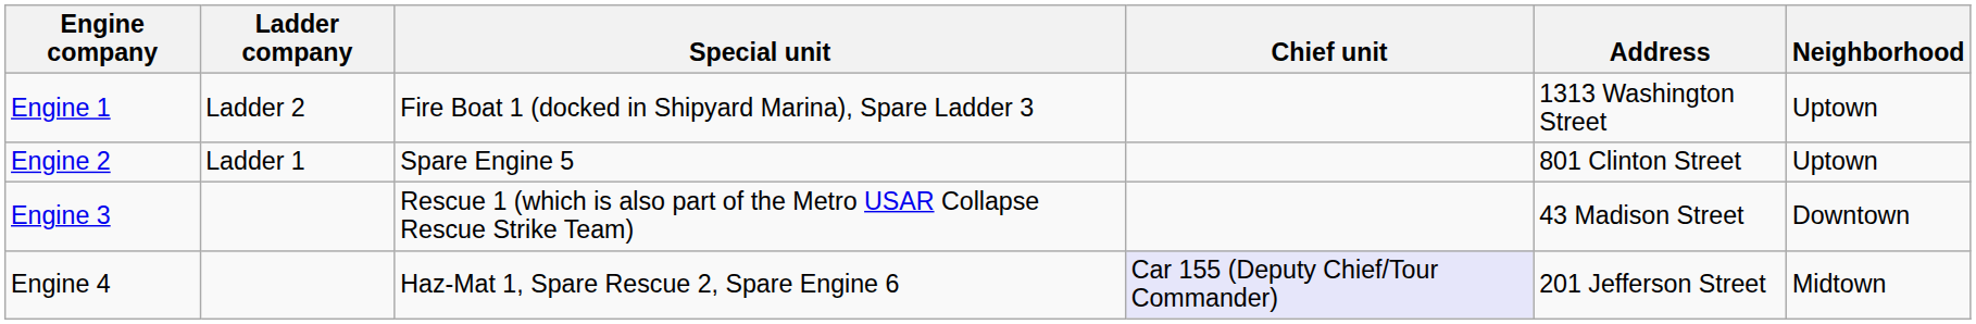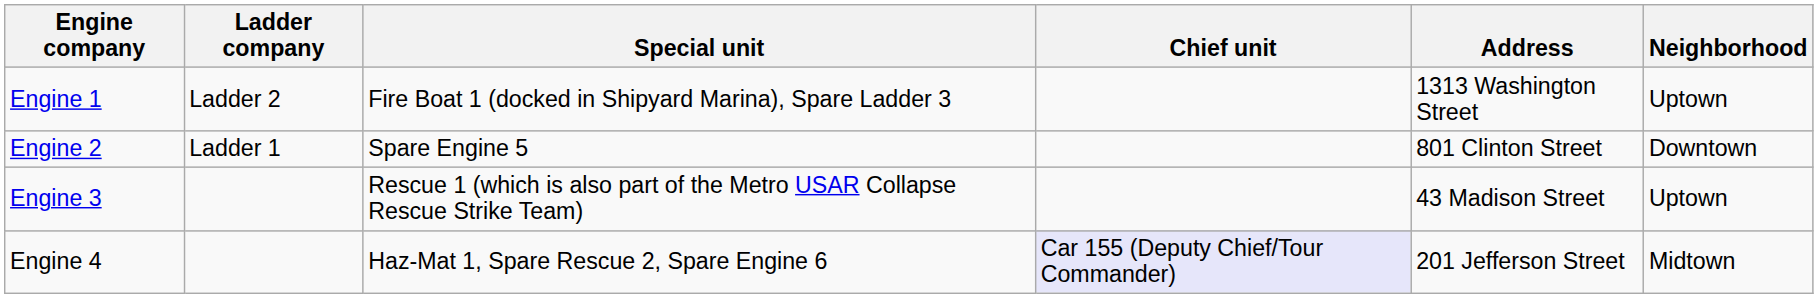 <table class=wikitable>
 <tr valign=bottom>
 <th>Engine company</th>
 <th>Ladder company</th>
 <th>Special unit</th>
 <th>Chief unit</th>
 <th>Address</th>
 <th>Neighborhood</th>
 </tr>
 <tr>
 <td><a href='#'>Engine 1</a></td>
 <td>Ladder 2</td>
 <td>Fire Boat 1 (docked in Shipyard Marina), Spare Ladder 3</td>
 <td></td>
 <td>1313 Washington Street</td>
 <td>Uptown</td>
 </tr>
 <tr>
 <td><a href='#'>Engine 2</a></td>
 <td>Ladder 1</td>
 <td>Spare Engine 5</td>
 <td></td>
 <td>801 Clinton Street</td>
-<td>Uptown</td>
+<td>Downtown</td>
 </tr>
 <tr>
 <td><a href='#'>Engine 3</a></td>
 <td></td>
 <td>Rescue 1 (which is also part of the Metro <a href='#'>USAR</a> Collapse Rescue Strike Team)</td>
 <td></td>
 <td>43 Madison Street</td>
-<td>Downtown</td>
+<td>Uptown</td>
 </tr>
 <tr>
 <td>Engine 4</td>
 <td></td>
 <td>Haz-Mat 1, Spare Rescue 2, Spare Engine 6</td>
 <td style="background: lavender;">Car 155 (Deputy Chief/Tour Commander)</td>
 <td>201 Jefferson Street</td>
 <td>Midtown</td>
 </tr>
 </table>
